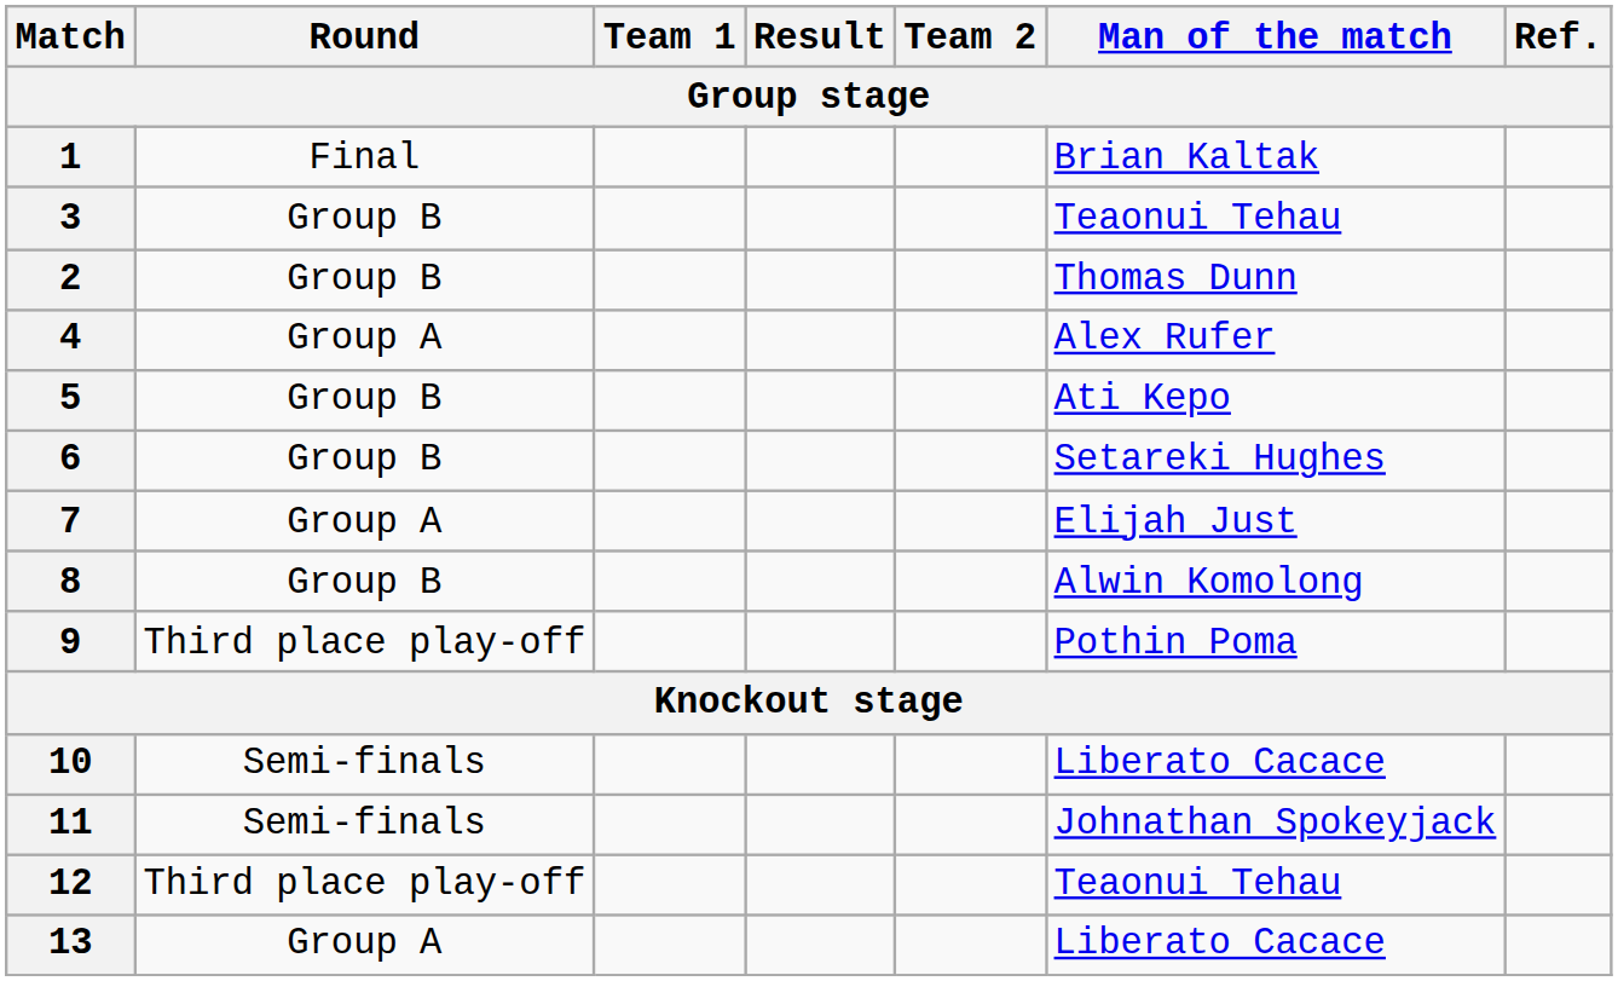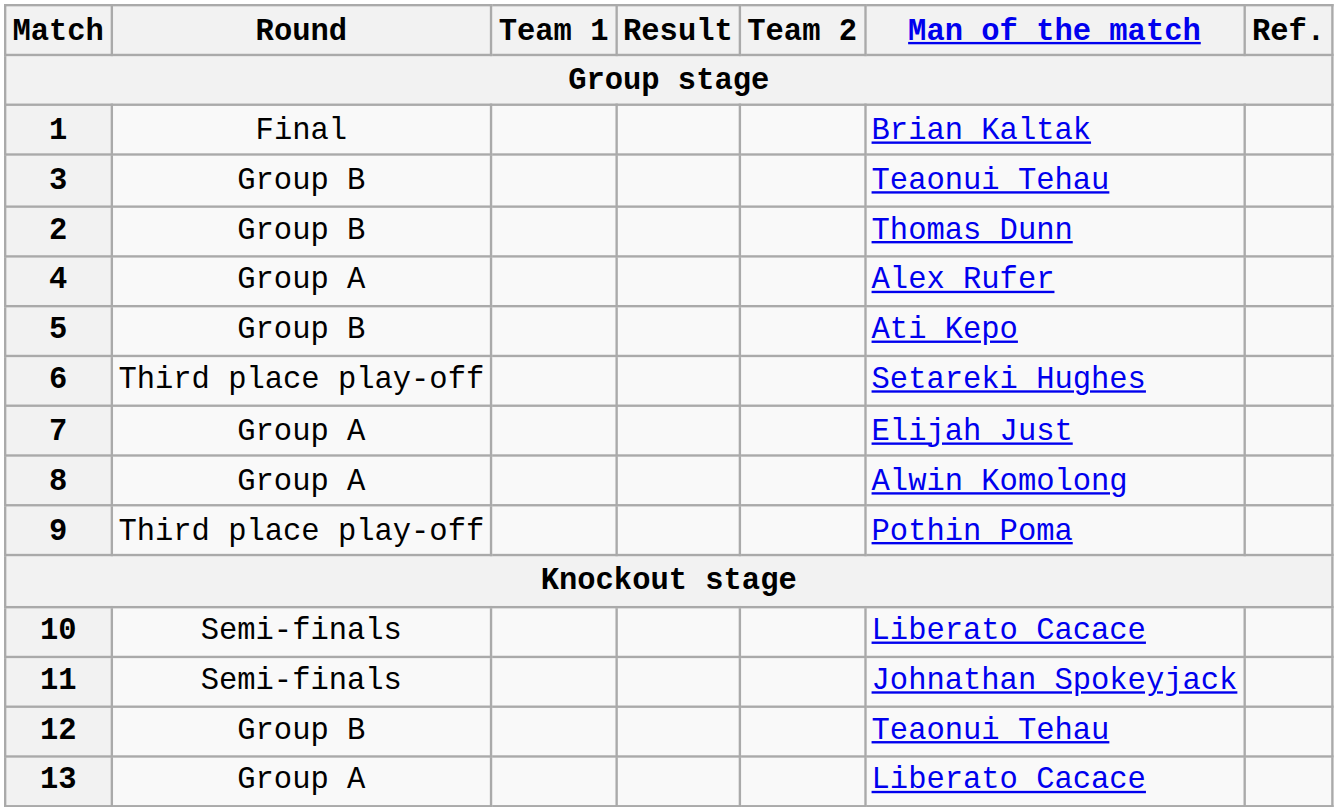 <table class="wikitable plainrowheaders" style="font-size:99%; text-align:center;" "class="wikitable">
 <tr>
 <th>Match</th>
 <th>Round</th>
 <th>Team 1</th>
 <th>Result</th>
 <th>Team 2</th>
 <th><a href='#'>Man of the match</a></th>
 <th>Ref.</th>
 </tr>
 <tr>
 <th colspan="7">Group stage</th>
 </tr>
 <tr>
 <th scope="row" style="text-align: center;">1</th>
 <td>Final</td>
 <td style="text-align:right;"></td>
 <td></td>
 <td style="text-align:left;"></td>
 <td style="text-align:left;"> <a href='#'>Brian Kaltak</a></td>
 <td></td>
 </tr>
 <tr>
 <th scope="row" style="text-align: center;">3</th>
 <td>Group B</td>
 <td style="text-align:right;"></td>
 <td></td>
 <td style="text-align:left;"></td>
 <td style="text-align:left;"> <a href='#'>Teaonui Tehau</a></td>
 <td></td>
 </tr>
 <tr>
 <th scope="row" style="text-align: center;">2</th>
 <td>Group B</td>
 <td style="text-align:right;"></td>
 <td></td>
 <td style="text-align:left;"></td>
 <td style="text-align:left;"> <a href='#'>Thomas Dunn</a></td>
 <td></td>
 </tr>
 <tr>
 <th scope="row" style="text-align: center;">4</th>
 <td>Group A</td>
 <td style="text-align:right;"></td>
 <td></td>
 <td style="text-align:left;"></td>
 <td style="text-align:left;"> <a href='#'>Alex Rufer</a></td>
 <td></td>
 </tr>
 <tr>
 <th scope="row" style="text-align: center;">5</th>
 <td>Group B</td>
 <td style="text-align:right;"></td>
 <td></td>
 <td style="text-align:left;"></td>
 <td style="text-align:left;"> <a href='#'>Ati Kepo</a></td>
 <td></td>
 </tr>
 <tr>
 <th scope="row" style="text-align: center;">6</th>
-<td>Group B</td>
+<td>Third place play-off</td>
 <td style="text-align:right;"></td>
 <td></td>
 <td style="text-align:left;"></td>
 <td style="text-align:left;"> <a href='#'>Setareki Hughes</a></td>
 <td></td>
 </tr>
 <tr>
 <th scope="row" style="text-align: center;">7</th>
 <td>Group A</td>
 <td style="text-align:right;"></td>
 <td></td>
 <td style="text-align:left;"></td>
 <td style="text-align:left;"> <a href='#'>Elijah Just</a></td>
 <td></td>
 </tr>
 <tr>
 <th scope="row" style="text-align: center;">8</th>
-<td>Group B</td>
+<td>Group A</td>
 <td style="text-align:right;"></td>
 <td></td>
 <td style="text-align:left;"></td>
 <td style="text-align:left;"> <a href='#'>Alwin Komolong</a></td>
 <td></td>
 </tr>
 <tr>
 <th scope="row" style="text-align: center;">9</th>
 <td>Third place play-off</td>
 <td style="text-align:right;"></td>
 <td></td>
 <td style="text-align:left;"></td>
 <td style="text-align:left;"> <a href='#'>Pothin Poma</a></td>
 <td></td>
 </tr>
 <tr>
 <th colspan="7">Knockout stage</th>
 </tr>
 <tr>
 <th scope="row" style="text-align: center;">10</th>
 <td>Semi-finals</td>
 <td style="text-align:right;"></td>
 <td></td>
 <td style="text-align:left;"></td>
 <td style="text-align:left;"> <a href='#'>Liberato Cacace</a></td>
 <td></td>
 </tr>
 <tr>
 <th scope="row" style="text-align: center;">11</th>
 <td>Semi-finals</td>
 <td style="text-align:right;"></td>
 <td></td>
 <td style="text-align:left;"></td>
 <td style="text-align:left;"> <a href='#'>Johnathan Spokeyjack</a></td>
 <td></td>
 </tr>
 <tr>
 <th scope="row" style="text-align: center;">12</th>
-<td>Third place play-off</td>
+<td>Group B</td>
 <td style="text-align:right;"></td>
 <td></td>
 <td style="text-align:left;"></td>
 <td style="text-align:left;"> <a href='#'>Teaonui Tehau</a></td>
 <td></td>
 </tr>
 <tr>
 <th scope="row" style="text-align: center;">13</th>
 <td>Group A</td>
 <td style="text-align:right;"></td>
 <td></td>
 <td style="text-align:left;"></td>
 <td style="text-align:left;"> <a href='#'>Liberato Cacace</a></td>
 <td></td>
 </tr>
 </table>
